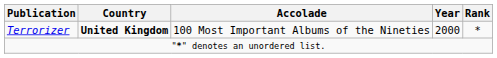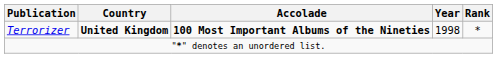 <table class="wikitable">
 <tr>
 <th>Publication</th>
 <th>Country</th>
 <th>Accolade</th>
 <th>Year</th>
 <th>Rank</th>
 </tr>
 <tr>
 <td><em><a href='#'>Terrorizer</a></em></td>
 <td><strong>United Kingdom</strong></td>
-<td>100 Most Important Albums of the Nineties</td>
-<td>2000</td>
+<td><strong>100 Most Important Albums of the Nineties</strong></td>
+<td>1998</td>
 <td style="text-align:center;">*</td>
 </tr>
 <tr class="sortbottom">
 <td colspan=6 style=font-size:8pt; align=center>"<strong>*</strong>" denotes an unordered list.</td>
 </tr>
 </table>
